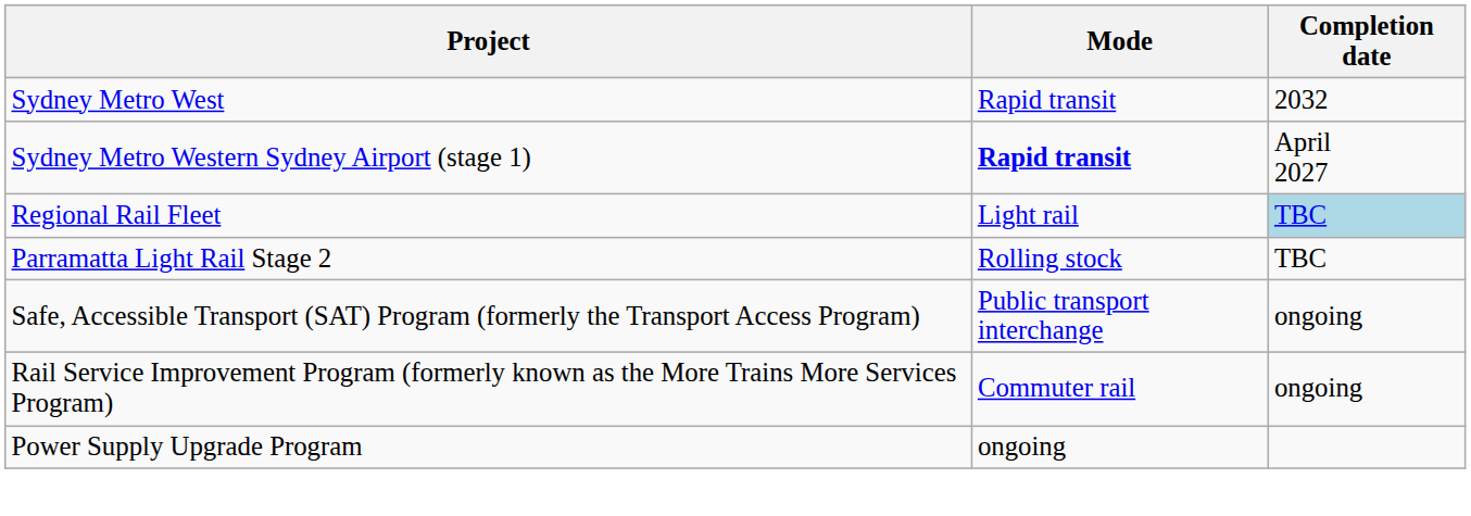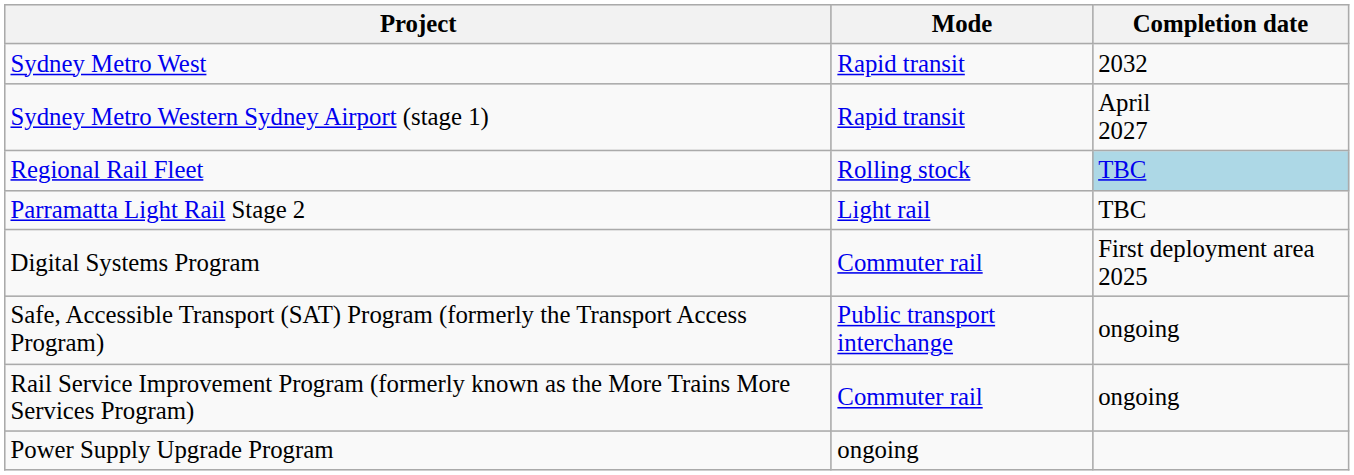 <table class="wikitable sortable">
 <tr>
 <th>Project</th>
 <th>Mode</th>
 <th>Completion date</th>
 </tr>
 <tr>
 <td><a href='#'>Sydney Metro West</a></td>
 <td><a href='#'>Rapid transit</a></td>
 <td>2032</td>
 </tr>
 <tr>
 <td><a href='#'>Sydney Metro Western Sydney Airport</a> (stage 1)</td>
-<td><strong><a href='#'>Rapid transit</a></strong></td>
+<td><a href='#'>Rapid transit</a></td>
 <td>April<br>2027</td>
 </tr>
 <tr>
 <td><a href='#'>Regional Rail Fleet</a></td>
-<td><a href='#'>Light rail</a></td>
+<td><a href='#'>Rolling stock</a></td>
 <td style="background: lightblue;"><a href='#'>TBC</a></td>
 </tr>
 <tr>
 <td><a href='#'>Parramatta Light Rail</a> Stage 2</td>
-<td><a href='#'>Rolling stock</a></td>
+<td><a href='#'>Light rail</a></td>
 <td>TBC</td>
+</tr>
+<tr>
+<td>Digital Systems Program</td>
+<td><a href='#'>Commuter rail</a></td>
+<td>First deployment area 2025</td>
 </tr>
 <tr>
 <td>Safe, Accessible Transport (SAT) Program (formerly the Transport Access Program)</td>
 <td><a href='#'>Public transport interchange</a></td>
 <td>ongoing</td>
 </tr>
 <tr>
 <td>Rail Service Improvement Program (formerly known as the More Trains More Services Program)</td>
 <td><a href='#'>Commuter rail</a></td>
 <td>ongoing</td>
 </tr>
 <tr>
 <td>Power Supply Upgrade Program</td>
 <td>ongoing</td>
 <td></td>
 </tr>
 </table>
